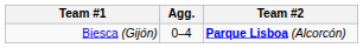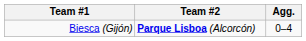 <table class=wikitable style="text-align:center">
 <tr>
 <th width=200>Team #1</th>
+<th width=200>Team #2</th>
 <th width=50>Agg.</th>
-<th width=200>Team #2</th>
 </tr>
 <tr>
 <td align=right><a href='#'>Biesca</a> <em>(Gijón)</em> </td>
+<td align=left> <strong><a href='#'>Parque Lisboa</a></strong> <em>(Alcorcón)</em></td>
 <td align=center>0–4</td>
-<td align=left> <strong><a href='#'>Parque Lisboa</a></strong> <em>(Alcorcón)</em></td>
 </tr>
 </table>
